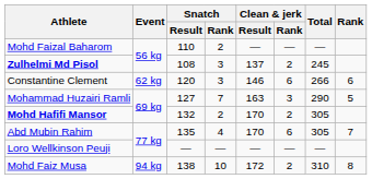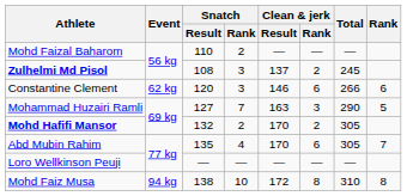 <table class="wikitable" style="font-size:90%">
 <tr>
 <th rowspan="2">Athlete</th>
 <th rowspan="2">Event</th>
 <th colspan="2">Snatch</th>
 <th colspan="2">Clean & jerk</th>
 <th rowspan="2">Total</th>
 <th rowspan="2">Rank</th>
 </tr>
 <tr>
 <th>Result</th>
 <th>Rank</th>
 <th>Result</th>
 <th>Rank</th>
 </tr>
 <tr align=center>
 <td align=left><a href='#'>Mohd Faizal Baharom</a></td>
 <td align=left rowspan=2><a href='#'>56 kg</a></td>
 <td>110</td>
 <td>2</td>
 <td>—</td>
 <td>—</td>
 <td>—</td>
 <td></td>
 </tr>
 <tr align=center>
 <td align=left><strong><a href='#'>Zulhelmi Md Pisol</a></strong></td>
 <td>108</td>
 <td>3</td>
 <td>137</td>
 <td>2</td>
 <td>245</td>
 <td></td>
 </tr>
 <tr align=center>
 <td align=left>Constantine Clement</td>
 <td align=left><a href='#'>62 kg</a></td>
 <td>120</td>
 <td>3</td>
 <td>146</td>
 <td>6</td>
 <td>266</td>
 <td>6</td>
 </tr>
 <tr align=center>
 <td align=left><a href='#'>Mohammad Huzairi Ramli</a></td>
 <td align=left rowspan=2><a href='#'>69 kg</a></td>
 <td>127</td>
 <td>7</td>
 <td>163</td>
 <td>3</td>
 <td>290</td>
 <td>5</td>
 </tr>
 <tr align=center>
 <td align=left><strong><a href='#'>Mohd Hafifi Mansor</a></strong></td>
 <td>132</td>
 <td>2</td>
 <td>170</td>
 <td>2</td>
 <td>305</td>
 <td></td>
 </tr>
 <tr align=center>
 <td align=left><a href='#'>Abd Mubin Rahim</a></td>
 <td align=left rowspan=2><a href='#'>77 kg</a></td>
 <td>135</td>
 <td>4</td>
 <td>170</td>
 <td>6</td>
 <td>305</td>
 <td>7</td>
 </tr>
 <tr align=center>
 <td align=left><a href='#'>Loro Wellkinson Peuji</a></td>
 <td>—</td>
 <td>—</td>
 <td>—</td>
 <td>—</td>
 <td>—</td>
 <td></td>
 </tr>
 <tr align=center>
 <td align=left><a href='#'>Mohd Faiz Musa</a></td>
 <td align=left><a href='#'>94 kg</a></td>
 <td>138</td>
 <td>10</td>
 <td>172</td>
-<td>2</td>
+<td>8</td>
 <td>310</td>
 <td>8</td>
 </tr>
 </table>
